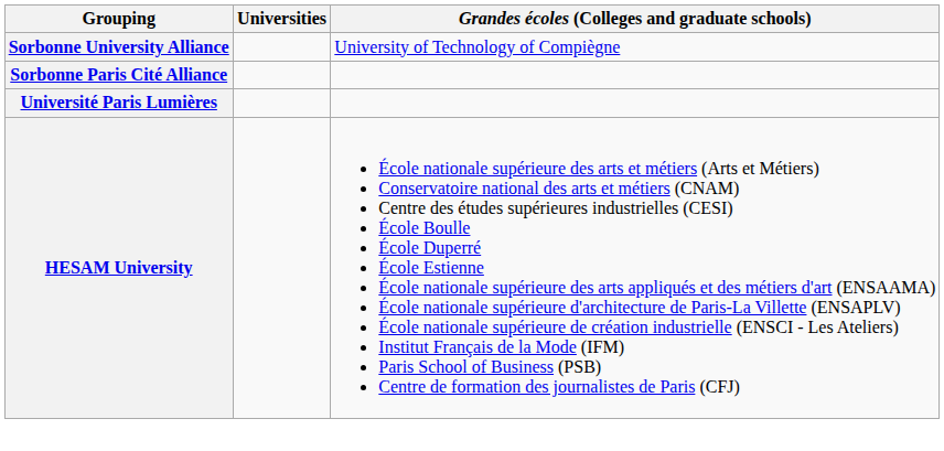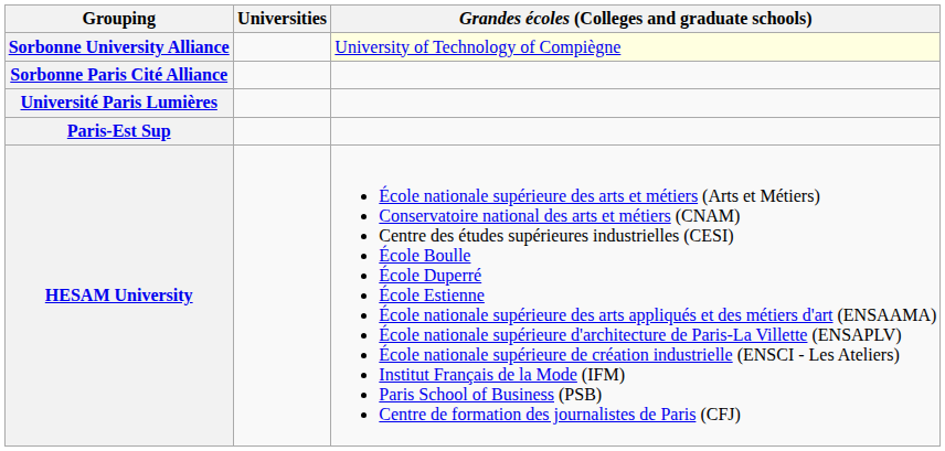 <table class="wikitable" style="margin: 1em auto 1em auto">
 <tr>
 <th>Grouping</th>
 <th>Universities</th>
 <th><em>Grandes écoles</em> (Colleges and graduate schools)</th>
 </tr>
 <tr>
 <th><strong><a href='#'>Sorbonne University Alliance</a></strong></th>
 <td></td>
-<td><a href='#'>University of Technology of Compiègne</a></td>
+<td style="background: lightyellow;"><a href='#'>University of Technology of Compiègne</a></td>
 </tr>
 <tr>
 <th><strong><a href='#'>Sorbonne Paris Cité Alliance</a></strong></th>
 <td></td>
 <td></td>
 </tr>
 <tr>
 <th><strong><a href='#'>Université Paris Lumières</a></strong></th>
 <td></td>
 <td></td>
 </tr>
 <tr>
+<th><strong><a href='#'>Paris-Est Sup</a></strong></th>
+<td></td>
+<td></td>
+</tr>
+<tr>
 <th><a href='#'>HESAM University</a></th>
 <td></td>
 <td><br><ul><li><a href='#'>École nationale supérieure des arts et métiers</a> (Arts et Métiers)</li><li><a href='#'>Conservatoire national des arts et métiers</a> (CNAM)</li><li>Centre des études supérieures industrielles (CESI)</li><li><a href='#'>École Boulle</a></li><li><a href='#'>École Duperré</a></li><li><a href='#'>École Estienne</a></li><li><a href='#'>École nationale supérieure des arts appliqués et des métiers d'art</a> (ENSAAMA)</li><li><a href='#'>École nationale supérieure d'architecture de Paris-La Villette</a> (ENSAPLV)</li><li><a href='#'>École nationale supérieure de création industrielle</a> (ENSCI - Les Ateliers)</li><li><a href='#'>Institut Français de la Mode</a> (IFM)</li><li><a href='#'>Paris School of Business</a> (PSB)</li><li><a href='#'>Centre de formation des journalistes de Paris</a> (CFJ)</li></ul></td>
 </tr>
 </table>
